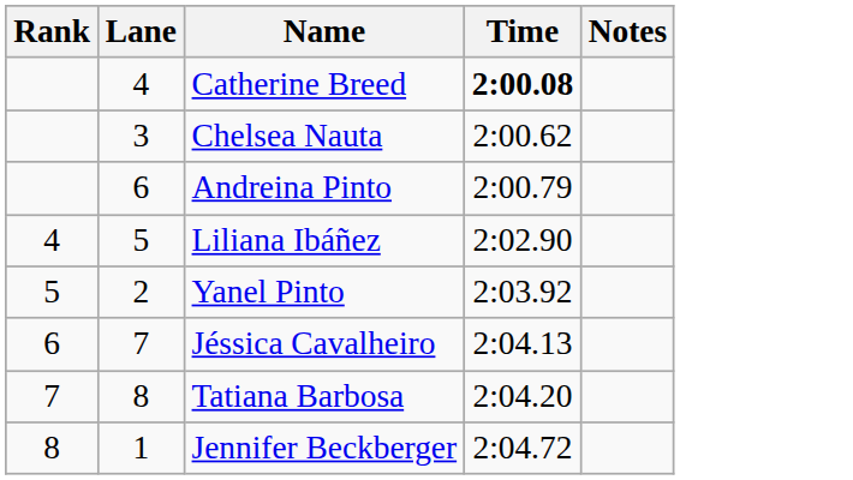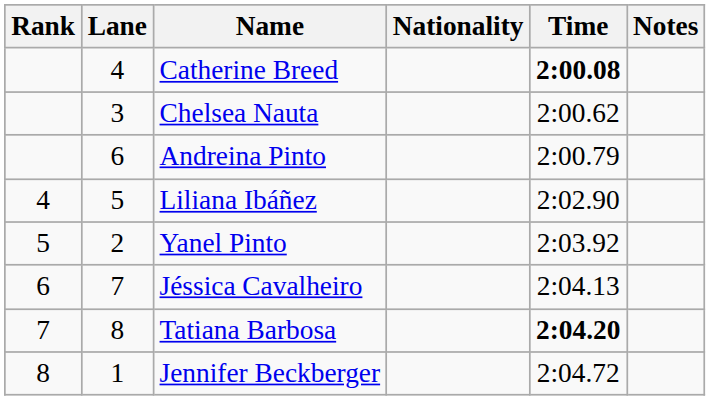 <table class="wikitable sortable" style="text-align:center">
 <tr>
 <th>Rank</th>
 <th>Lane</th>
 <th>Name</th>
+<th>Nationality</th>
 <th>Time</th>
 <th>Notes</th>
 </tr>
 <tr>
 <td></td>
 <td>4</td>
 <td align=left><a href='#'>Catherine Breed</a></td>
+<td align=left></td>
 <td><strong>2:00.08</strong></td>
 <td></td>
 </tr>
 <tr>
 <td></td>
 <td>3</td>
 <td align=left><a href='#'>Chelsea Nauta</a></td>
+<td align=left></td>
 <td>2:00.62</td>
 <td></td>
 </tr>
 <tr>
 <td></td>
 <td>6</td>
 <td align=left><a href='#'>Andreina Pinto</a></td>
+<td align=left></td>
 <td>2:00.79</td>
 <td></td>
 </tr>
 <tr>
 <td>4</td>
 <td>5</td>
 <td align=left><a href='#'>Liliana Ibáñez</a></td>
+<td align=left></td>
 <td>2:02.90</td>
 <td></td>
 </tr>
 <tr>
 <td>5</td>
 <td>2</td>
 <td align=left><a href='#'>Yanel Pinto</a></td>
+<td align=left></td>
 <td>2:03.92</td>
 <td></td>
 </tr>
 <tr>
 <td>6</td>
 <td>7</td>
 <td align=left><a href='#'>Jéssica Cavalheiro</a></td>
+<td align=left></td>
 <td>2:04.13</td>
 <td></td>
 </tr>
 <tr>
 <td>7</td>
 <td>8</td>
 <td align=left><a href='#'>Tatiana Barbosa</a></td>
-<td>2:04.20</td>
+<td align=left></td>
+<td><strong>2:04.20</strong></td>
 <td></td>
 </tr>
 <tr>
 <td>8</td>
 <td>1</td>
 <td align=left><a href='#'>Jennifer Beckberger</a></td>
+<td align=left></td>
 <td>2:04.72</td>
 <td></td>
 </tr>
 </table>
